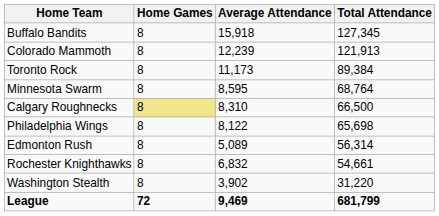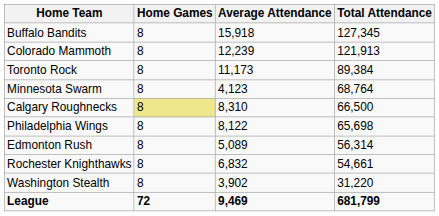 <table class="wikitable sortable">
 <tr>
 <th>Home Team</th>
 <th>Home Games</th>
 <th>Average Attendance</th>
 <th>Total Attendance</th>
 </tr>
 <tr>
 <td>Buffalo Bandits</td>
 <td>8</td>
 <td>15,918</td>
 <td>127,345</td>
 </tr>
 <tr>
 <td>Colorado Mammoth</td>
 <td>8</td>
 <td>12,239</td>
 <td>121,913</td>
 </tr>
 <tr>
 <td>Toronto Rock</td>
 <td>8</td>
 <td>11,173</td>
 <td>89,384</td>
 </tr>
 <tr>
 <td>Minnesota Swarm</td>
 <td>8</td>
-<td>8,595</td>
+<td>4,123</td>
 <td>68,764</td>
 </tr>
 <tr>
 <td>Calgary Roughnecks</td>
 <td style="background: khaki;">8</td>
 <td>8,310</td>
 <td>66,500</td>
 </tr>
 <tr>
 <td>Philadelphia Wings</td>
 <td>8</td>
 <td>8,122</td>
 <td>65,698</td>
 </tr>
 <tr>
 <td>Edmonton Rush</td>
 <td>8</td>
 <td>5,089</td>
 <td>56,314</td>
 </tr>
 <tr>
 <td>Rochester Knighthawks</td>
 <td>8</td>
 <td>6,832</td>
 <td>54,661</td>
 </tr>
 <tr>
 <td>Washington Stealth</td>
 <td>8</td>
 <td>3,902</td>
 <td>31,220</td>
 </tr>
 <tr class="sortbottom">
 <td><strong>League</strong></td>
 <td><strong>72</strong></td>
 <td><strong>9,469</strong></td>
 <td><strong>681,799</strong></td>
 </tr>
 </table>
